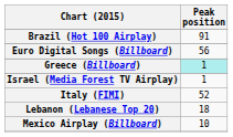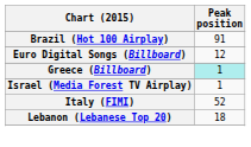 <table class="wikitable sortable plainrowheaders" style="text-align:center;">
 <tr>
 <th>Chart (2015)</th>
 <th>Peak<br>position</th>
 </tr>
 <tr>
 </tr>
 <tr>
 </tr>
 <tr>
 </tr>
 <tr>
 <th scope="row">Brazil (<a href='#'>Hot 100 Airplay</a>)</th>
 <td>91</td>
 </tr>
 <tr>
 </tr>
 <tr>
 </tr>
 <tr>
 </tr>
 <tr>
 </tr>
 <tr>
 </tr>
 <tr>
 </tr>
 <tr>
 </tr>
 <tr>
 </tr>
 <tr>
 <th scope="row">Euro Digital Songs (<em><a href='#'>Billboard</a></em>)</th>
-<td>56</td>
+<td>12</td>
 </tr>
 <tr>
 </tr>
 <tr>
 <th scope="row">Greece (<em><a href='#'>Billboard</a></em>)</th>
 <td style="background: paleturquoise;">1</td>
 </tr>
 <tr>
 </tr>
 <tr>
 </tr>
 <tr>
 <th scope="row">Israel (<a href='#'>Media Forest</a> TV Airplay)</th>
 <td>1</td>
 </tr>
 <tr>
 <th scope="row">Italy (<a href='#'>FIMI</a>)</th>
 <td>52</td>
 </tr>
 <tr>
 <th scope="row">Lebanon (<a href='#'>Lebanese Top 20</a>)</th>
 <td>18</td>
-</tr>
-<tr>
-<th scope="row">Mexico Airplay (<em><a href='#'>Billboard</a></em>)</th>
-<td>10</td>
 </tr>
 <tr>
 </tr>
 <tr>
 </tr>
 <tr>
 </tr>
 <tr>
 </tr>
 <tr>
 </tr>
 <tr>
 </tr>
 <tr>
 </tr>
 <tr>
 </tr>
 <tr>
 </tr>
 <tr>
 </tr>
 <tr>
 </tr>
 <tr>
 </tr>
 <tr>
 </tr>
 <tr>
 </tr>
 <tr>
 </tr>
 <tr>
 </tr>
 <tr>
 </tr>
 </table>
